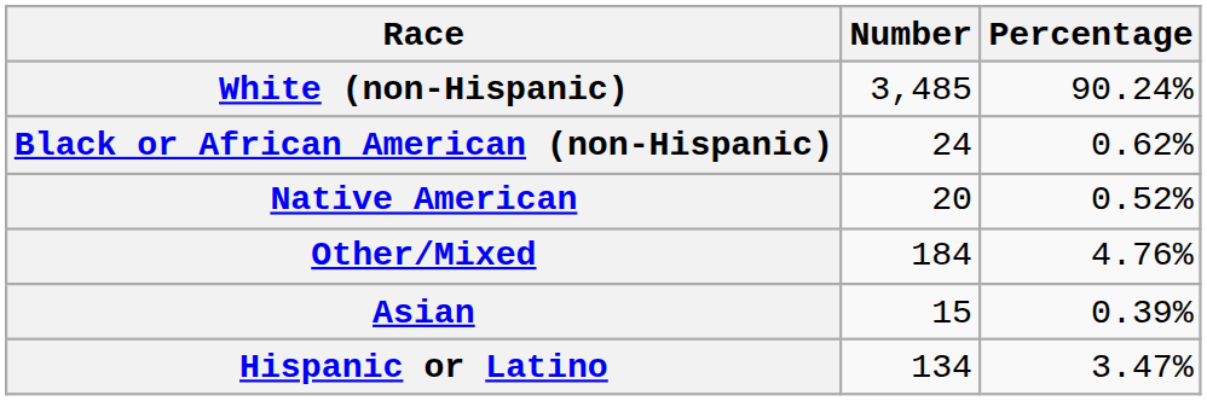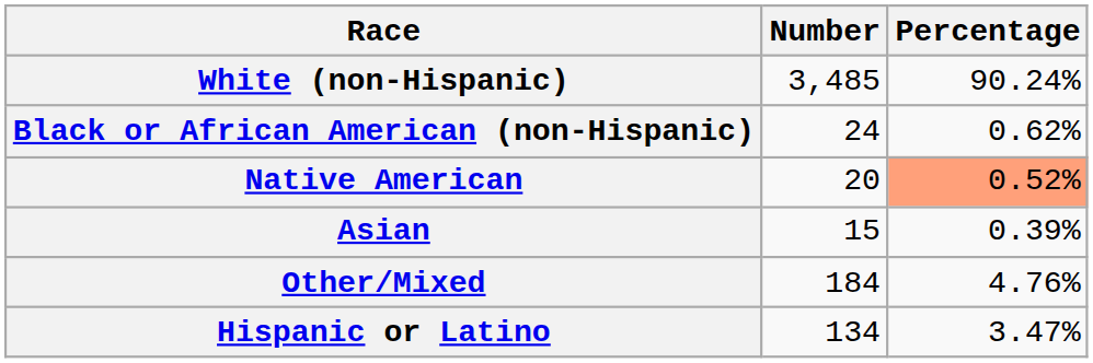 <table class="wikitable" style="text-align:right">
 <tr>
 <th scope="col">Race</th>
 <th scope="col">Number</th>
 <th scope="col">Percentage</th>
 </tr>
 <tr>
 <th scope="row"><a href='#'>White</a> (non-Hispanic)</th>
 <td>3,485</td>
 <td>90.24%</td>
 </tr>
 <tr>
 <th scope="row"><a href='#'>Black or African American</a> (non-Hispanic)</th>
 <td>24</td>
 <td>0.62%</td>
 </tr>
 <tr>
 <th scope="row"><a href='#'>Native American</a></th>
 <td>20</td>
-<td>0.52%</td>
+<td style="background: lightsalmon;">0.52%</td>
+</tr>
+<tr>
+<th scope="row"><a href='#'>Asian</a></th>
+<td>15</td>
+<td>0.39%</td>
 </tr>
 <tr>
 <th scope="row"><a href='#'>Other/Mixed</a></th>
 <td>184</td>
 <td>4.76%</td>
 </tr>
 <tr>
-<th scope="row"><a href='#'>Asian</a></th>
-<td>15</td>
-<td>0.39%</td>
-</tr>
-<tr>
 <th scope="row"><a href='#'>Hispanic</a> or <a href='#'>Latino</a></th>
 <td>134</td>
 <td>3.47%</td>
 </tr>
 </table>
